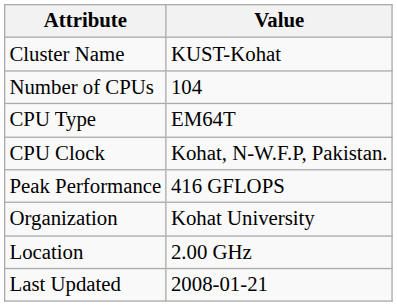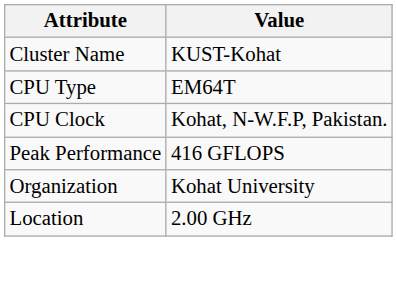 <table class="wikitable">
 <tr>
 <th>Attribute</th>
 <th>Value</th>
 </tr>
 <tr>
 <td>Cluster Name</td>
 <td>KUST-Kohat</td>
-</tr>
-<tr>
-<td>Number of CPUs</td>
-<td>104</td>
 </tr>
 <tr>
 <td>CPU Type</td>
 <td>EM64T</td>
 </tr>
 <tr>
 <td>CPU Clock</td>
 <td>Kohat, N-W.F.P, Pakistan.</td>
 </tr>
 <tr>
 <td>Peak Performance</td>
 <td>416 GFLOPS</td>
 </tr>
 <tr>
 <td>Organization</td>
 <td>Kohat University</td>
 </tr>
 <tr>
 <td>Location</td>
 <td>2.00 GHz</td>
 </tr>
-<tr>
-<td>Last Updated</td>
-<td>2008-01-21</td>
-</tr>
 </table>
